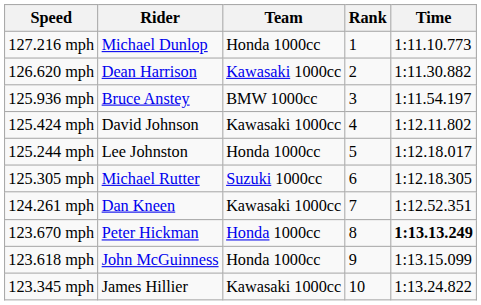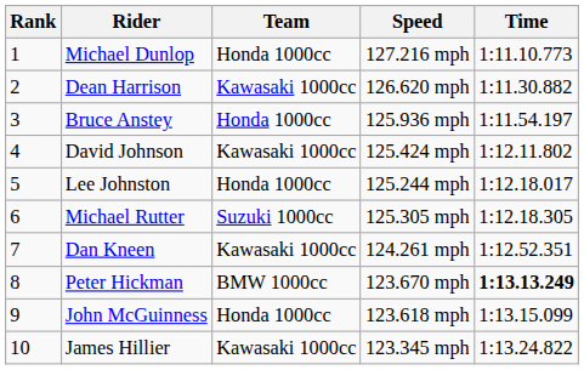 <table class="wikitable" style="font-size: 95%;">
 <tr style="background:#efefef;">
-<th>Speed</th>
+<th>Rank</th>
 <th>Rider</th>
 <th>Team</th>
-<th>Rank</th>
+<th>Speed</th>
 <th>Time</th>
 </tr>
 <tr>
-<td>127.216 mph</td>
+<td>1</td>
 <td> <a href='#'>Michael Dunlop</a></td>
 <td>Honda 1000cc</td>
-<td>1</td>
+<td>127.216 mph</td>
 <td>1:11.10.773</td>
 </tr>
 <tr>
-<td>126.620 mph</td>
+<td>2</td>
 <td> <a href='#'>Dean Harrison</a></td>
 <td><a href='#'>Kawasaki</a> 1000cc</td>
-<td>2</td>
+<td>126.620 mph</td>
 <td>1:11.30.882</td>
 </tr>
 <tr>
+<td>3</td>
+<td> <a href='#'>Bruce Anstey</a></td>
+<td><a href='#'>Honda</a> 1000cc</td>
 <td>125.936 mph</td>
-<td> <a href='#'>Bruce Anstey</a></td>
-<td>BMW 1000cc</td>
-<td>3</td>
 <td>1:11.54.197</td>
 </tr>
 <tr>
-<td>125.424 mph</td>
+<td>4</td>
 <td> David Johnson</td>
 <td>Kawasaki 1000cc</td>
-<td>4</td>
+<td>125.424 mph</td>
 <td>1:12.11.802</td>
 </tr>
 <tr>
-<td>125.244 mph</td>
+<td>5</td>
 <td> Lee Johnston</td>
 <td>Honda 1000cc</td>
-<td>5</td>
+<td>125.244 mph</td>
 <td>1:12.18.017</td>
 </tr>
 <tr>
-<td>125.305 mph</td>
+<td>6</td>
 <td> <a href='#'>Michael Rutter</a></td>
 <td><a href='#'>Suzuki</a> 1000cc</td>
-<td>6</td>
+<td>125.305 mph</td>
 <td>1:12.18.305</td>
 </tr>
 <tr>
-<td>124.261 mph</td>
+<td>7</td>
 <td> <a href='#'>Dan Kneen</a></td>
 <td>Kawasaki 1000cc</td>
-<td>7</td>
+<td>124.261 mph</td>
 <td>1:12.52.351</td>
 </tr>
 <tr>
+<td>8</td>
+<td> <a href='#'>Peter Hickman</a></td>
+<td>BMW 1000cc</td>
 <td>123.670 mph</td>
-<td> <a href='#'>Peter Hickman</a></td>
-<td><a href='#'>Honda</a> 1000cc</td>
-<td>8</td>
 <td><strong>1:13.13.249</strong></td>
 </tr>
 <tr>
-<td>123.618 mph</td>
+<td>9</td>
 <td> <a href='#'>John McGuinness</a></td>
 <td>Honda 1000cc</td>
-<td>9</td>
+<td>123.618 mph</td>
 <td>1:13.15.099</td>
 </tr>
 <tr>
-<td>123.345 mph</td>
+<td>10</td>
 <td> James Hillier</td>
 <td>Kawasaki 1000cc</td>
-<td>10</td>
+<td>123.345 mph</td>
 <td>1:13.24.822</td>
 </tr>
 </table>
